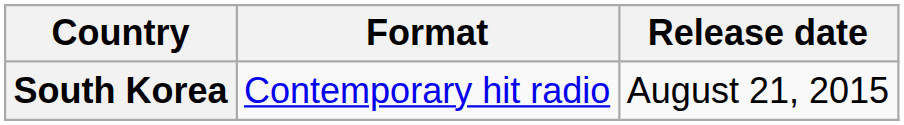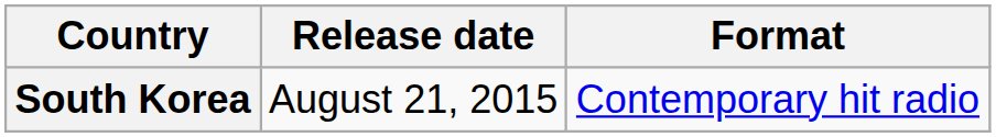 <table class="wikitable plainrowheaders">
 <tr>
 <th scope="col">Country</th>
+<th scope="col">Release date</th>
 <th scope="col">Format</th>
-<th scope="col">Release date</th>
 </tr>
 <tr>
 <th scope="row">South Korea</th>
+<td>August 21, 2015</td>
 <td><a href='#'>Contemporary hit radio</a></td>
-<td>August 21, 2015</td>
 </tr>
 </table>
